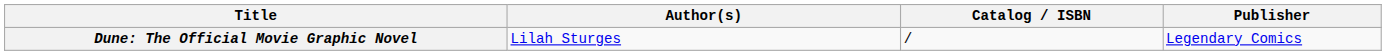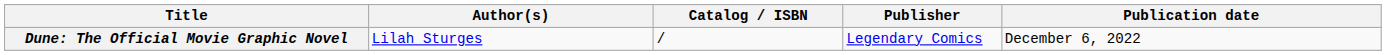 <table class="wikitable sortable" style="width:100%;">
 <tr>
 <th scope="col" style="width:23%;">Title</th>
 <th scope="col" style="width:18%;">Author(s)</th>
 <th scope="col" style="width:12%;">Catalog / ISBN</th>
 <th scope="col" style="width:10%;">Publisher</th>
+<th scope="col" style="width:24%;">Publication date</th>
 </tr>
 <tr>
 <th><em>Dune: The Official Movie Graphic Novel</em></th>
 <td><a href='#'>Lilah Sturges</a></td>
 <td> / </td>
 <td><a href='#'>Legendary Comics</a></td>
+<td>December 6, 2022</td>
 </tr>
 </table>
